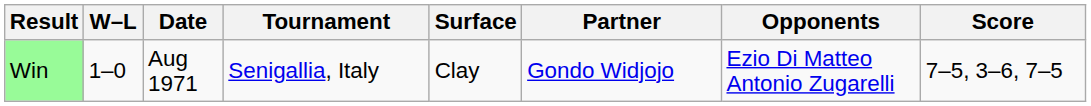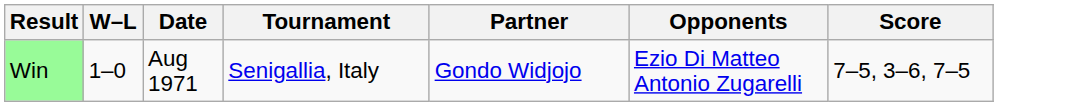 <table class="sortable wikitable">
 <tr>
 <th>Result</th>
 <th style="width:35px" class="unsortable">W–L</th>
 <th style="width:50px">Date</th>
 <th style="width:140px">Tournament</th>
-<th>Surface</th>
 <th style="width:135px">Partner</th>
 <th style="width:135px">Opponents</th>
 <th style="width:110px" class="unsortable">Score</th>
 </tr>
 <tr>
 <td style="background:#98fb98;">Win</td>
 <td>1–0</td>
 <td>Aug 1971</td>
 <td><a href='#'>Senigallia</a>, Italy</td>
-<td>Clay</td>
 <td> <a href='#'>Gondo Widjojo</a></td>
 <td> <a href='#'>Ezio Di Matteo</a><br> <a href='#'>Antonio Zugarelli</a></td>
 <td>7–5, 3–6, 7–5</td>
 </tr>
 </table>
